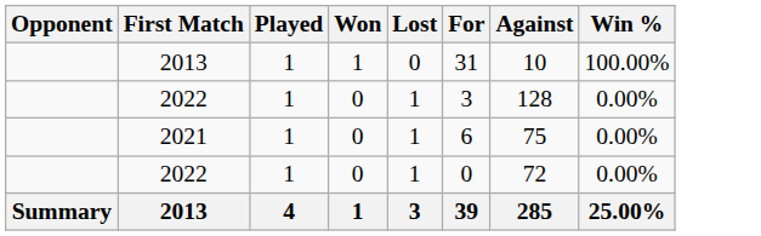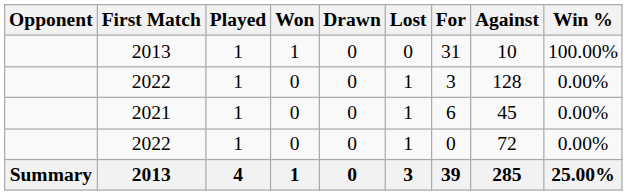 <table class="wikitable sortable" style="text-align:center;">
 <tr>
 <th>Opponent</th>
 <th>First Match</th>
 <th>Played</th>
 <th>Won</th>
+<th>Drawn</th>
 <th>Lost</th>
 <th>For</th>
 <th>Against</th>
 <th>Win %</th>
 </tr>
 <tr>
 <td style="text-align: left;"></td>
 <td>2013</td>
 <td>1</td>
 <td>1</td>
 <td>0</td>
+<td>0</td>
 <td>31</td>
 <td>10</td>
 <td>100.00%</td>
 </tr>
 <tr>
 <td style="text-align: left;"></td>
 <td>2022</td>
 <td>1</td>
+<td>0</td>
 <td>0</td>
 <td>1</td>
 <td>3</td>
 <td>128</td>
 <td>0.00%</td>
 </tr>
 <tr>
 <td style="text-align: left;"></td>
 <td>2021</td>
 <td>1</td>
 <td>0</td>
+<td>0</td>
 <td>1</td>
 <td>6</td>
-<td>75</td>
+<td>45</td>
 <td>0.00%</td>
 </tr>
 <tr>
 <td style="text-align: left;"></td>
 <td>2022</td>
 <td>1</td>
+<td>0</td>
 <td>0</td>
 <td>1</td>
 <td>0</td>
 <td>72</td>
 <td>0.00%</td>
 </tr>
 <tr>
 <th>Summary</th>
 <th>2013</th>
 <th>4</th>
 <th>1</th>
+<th>0</th>
 <th>3</th>
 <th>39</th>
 <th>285</th>
 <th>25.00%</th>
 </tr>
 </table>
